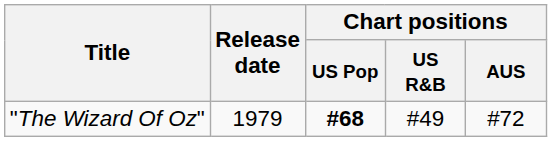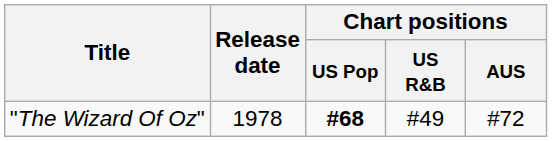 <table class="wikitable">
 <tr>
 <th rowspan="2">Title</th>
 <th rowspan="2">Release<br>date</th>
 <th colspan="3">Chart positions</th>
 </tr>
 <tr>
 <th width="50"><small>US Pop</small></th>
 <th width="50"><small>US R&B</small></th>
 <th width="50"><small>AUS</small></th>
 </tr>
 <tr>
 <td>"<em>The Wizard Of Oz</em>"</td>
-<td align="center">1979</td>
+<td align="center">1978</td>
 <td align="center"><strong>#68</strong></td>
 <td align="center">#49</td>
 <td align="center">#72</td>
 </tr>
 </table>
